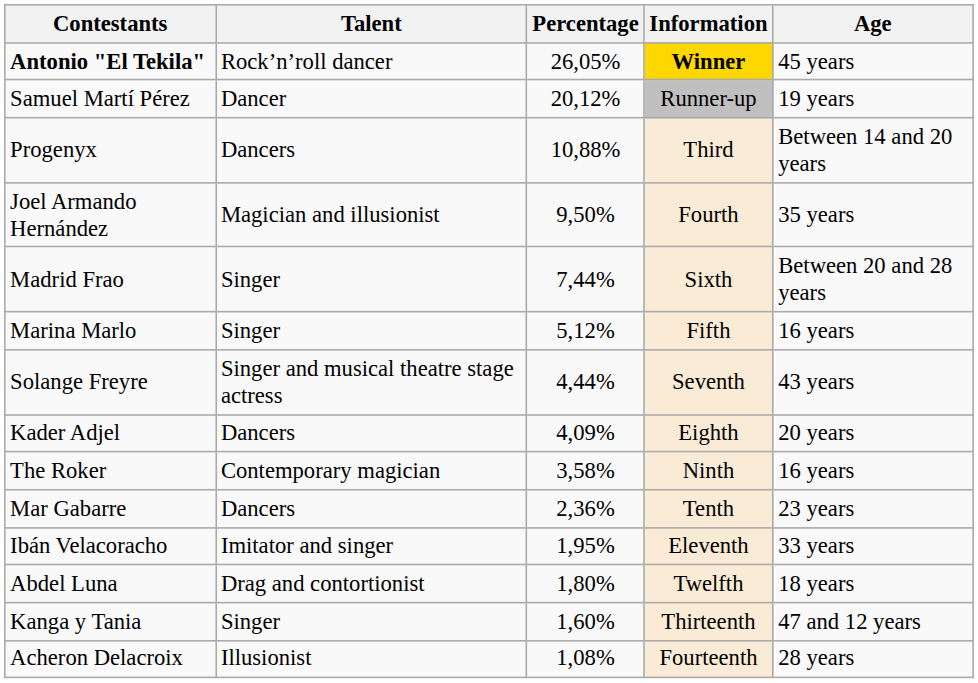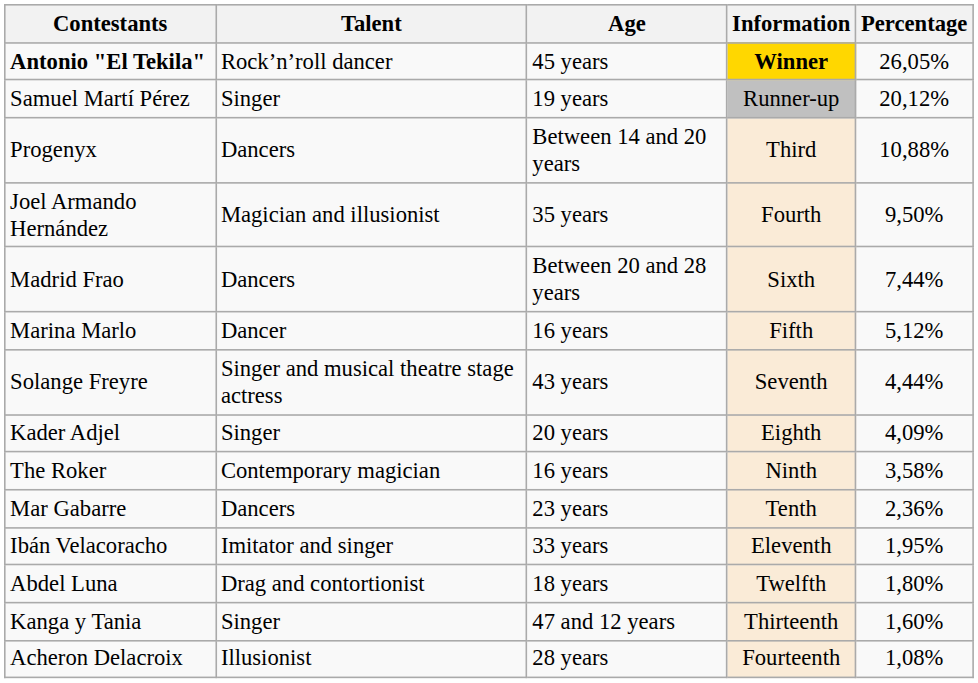 <table class="wikitable" style="font-size:89%;">
 <tr>
 <th>Contestants</th>
 <th>Talent</th>
+<th>Age</th>
+<th>Information</th>
 <th>Percentage</th>
-<th>Information</th>
-<th>Age</th>
 </tr>
 <tr>
 <td><strong>Antonio "El Tekila"</strong></td>
 <td>Rock’n’roll dancer</td>
+<td>45 years</td>
+<td style="background:gold" align="center"><strong>Winner</strong></td>
 <td align="center">26,05%</td>
-<td style="background:gold" align="center"><strong>Winner</strong></td>
-<td>45 years</td>
 </tr>
 <tr>
 <td>Samuel Martí Pérez</td>
-<td>Dancer</td>
+<td>Singer</td>
+<td>19 years</td>
+<td style="background:silver" align="center">Runner-up</td>
 <td align="center">20,12%</td>
-<td style="background:silver" align="center">Runner-up</td>
-<td>19 years</td>
 </tr>
 <tr>
 <td>Progenyx</td>
 <td>Dancers</td>
+<td>Between 14 and 20 years</td>
+<td style="background:AntiqueWhite" align="center">Third</td>
 <td align="center">10,88%</td>
-<td style="background:AntiqueWhite" align="center">Third</td>
-<td>Between 14 and 20 years</td>
 </tr>
 <tr>
 <td>Joel Armando Hernández</td>
 <td>Magician and illusionist</td>
+<td>35 years</td>
+<td style="background:AntiqueWhite" align="center">Fourth</td>
 <td align="center">9,50%</td>
-<td style="background:AntiqueWhite" align="center">Fourth</td>
-<td>35 years</td>
 </tr>
 <tr>
 <td>Madrid Frao</td>
-<td>Singer</td>
+<td>Dancers</td>
+<td>Between 20 and 28 years</td>
+<td style="background:AntiqueWhite" align="center">Sixth</td>
 <td align="center">7,44%</td>
-<td style="background:AntiqueWhite" align="center">Sixth</td>
-<td>Between 20 and 28 years</td>
 </tr>
 <tr>
 <td>Marina Marlo</td>
-<td>Singer</td>
+<td>Dancer</td>
+<td>16 years</td>
+<td style="background:AntiqueWhite" align="center">Fifth</td>
 <td align="center">5,12%</td>
-<td style="background:AntiqueWhite" align="center">Fifth</td>
-<td>16 years</td>
 </tr>
 <tr>
 <td>Solange Freyre</td>
 <td>Singer and musical theatre stage actress</td>
+<td>43 years</td>
+<td style="background:AntiqueWhite" align="center">Seventh</td>
 <td align="center">4,44%</td>
-<td style="background:AntiqueWhite" align="center">Seventh</td>
-<td>43 years</td>
 </tr>
 <tr>
 <td>Kader Adjel</td>
-<td>Dancers</td>
+<td>Singer</td>
+<td>20 years</td>
+<td style="background:AntiqueWhite" align="center">Eighth</td>
 <td align="center">4,09%</td>
-<td style="background:AntiqueWhite" align="center">Eighth</td>
-<td>20 years</td>
 </tr>
 <tr>
 <td>The Roker</td>
 <td>Contemporary magician</td>
+<td>16 years</td>
+<td style="background:AntiqueWhite" align="center">Ninth</td>
 <td align="center">3,58%</td>
-<td style="background:AntiqueWhite" align="center">Ninth</td>
-<td>16 years</td>
 </tr>
 <tr>
 <td>Mar Gabarre</td>
 <td>Dancers</td>
+<td>23 years</td>
+<td style="background:AntiqueWhite" align="center">Tenth</td>
 <td align="center">2,36%</td>
-<td style="background:AntiqueWhite" align="center">Tenth</td>
-<td>23 years</td>
 </tr>
 <tr>
 <td>Ibán Velacoracho</td>
 <td>Imitator and singer</td>
+<td>33 years</td>
+<td style="background:AntiqueWhite" align="center">Eleventh</td>
 <td align="center">1,95%</td>
-<td style="background:AntiqueWhite" align="center">Eleventh</td>
-<td>33 years</td>
 </tr>
 <tr>
 <td>Abdel Luna</td>
 <td>Drag and contortionist</td>
+<td>18 years</td>
+<td style="background:AntiqueWhite" align="center">Twelfth</td>
 <td align="center">1,80%</td>
-<td style="background:AntiqueWhite" align="center">Twelfth</td>
-<td>18 years</td>
 </tr>
 <tr>
 <td>Kanga y Tania</td>
 <td>Singer</td>
+<td>47 and 12 years</td>
+<td style="background:AntiqueWhite" align="center">Thirteenth</td>
 <td align="center">1,60%</td>
-<td style="background:AntiqueWhite" align="center">Thirteenth</td>
-<td>47 and 12 years</td>
 </tr>
 <tr>
 <td>Acheron Delacroix</td>
 <td>Illusionist</td>
+<td>28 years</td>
+<td style="background:AntiqueWhite" align="center">Fourteenth</td>
 <td align="center">1,08%</td>
-<td style="background:AntiqueWhite" align="center">Fourteenth</td>
-<td>28 years</td>
 </tr>
 </table>
